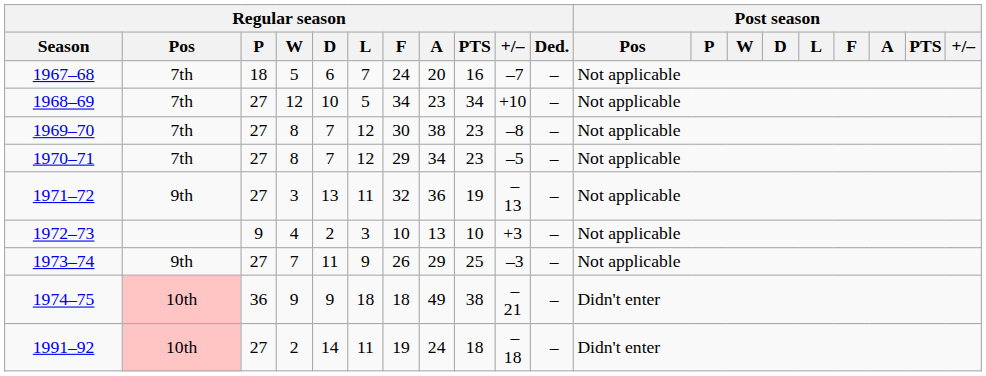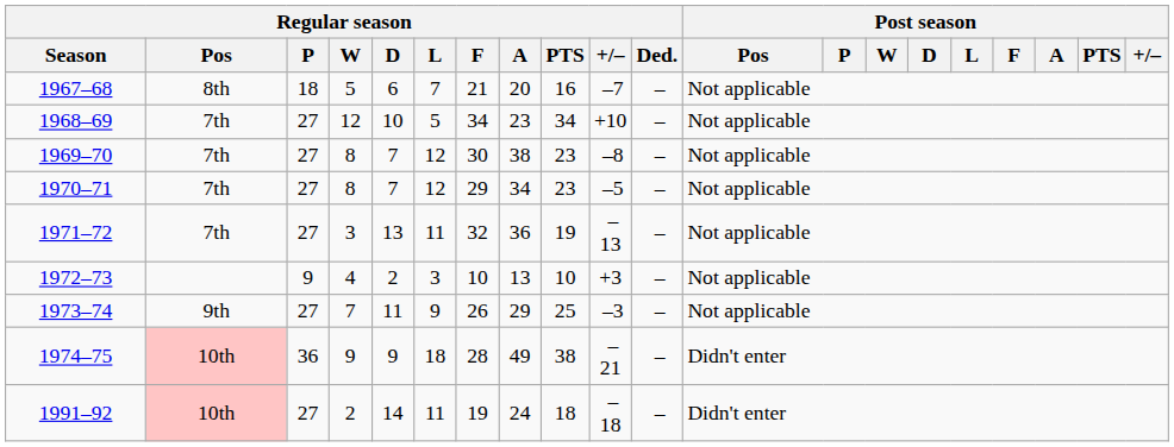 <table class="wikitable">
 <tr>
 <th colspan="11">Regular season</th>
 <th colspan="9">Post season</th>
 </tr>
 <tr>
 <th width="100">Season</th>
 <th width="100">Pos</th>
 <th width="25">P</th>
 <th width="25">W</th>
 <th width="25">D</th>
 <th width="25">L</th>
 <th width="25">F</th>
 <th width="25">A</th>
 <th width="25">PTS</th>
 <th width="25">+/–</th>
 <th width="25">Ded.</th>
 <th width="100">Pos</th>
 <th width="25">P</th>
 <th width="25">W</th>
 <th width="25">D</th>
 <th width="25">L</th>
 <th width="25">F</th>
 <th width="25">A</th>
 <th width="25">PTS</th>
 <th width="25">+/–</th>
 </tr>
 <tr>
 <td align="center"><a href='#'>1967–68</a></td>
-<td align="center">7th</td>
+<td align="center">8th</td>
 <td align="center">18</td>
 <td align="center">5</td>
 <td align="center">6</td>
 <td align="center">7</td>
-<td align="center">24</td>
+<td align="center">21</td>
 <td align="center">20</td>
 <td align="center">16</td>
 <td align="center"> –7</td>
 <td align="center"> –</td>
 <td colspan="9">Not applicable</td>
 </tr>
 <tr>
 <td align="center"><a href='#'>1968–69</a></td>
 <td align="center">7th</td>
 <td align="center">27</td>
 <td align="center">12</td>
 <td align="center">10</td>
 <td align="center">5</td>
 <td align="center">34</td>
 <td align="center">23</td>
 <td align="center">34</td>
 <td align="center">+10</td>
 <td align="center"> –</td>
 <td colspan="9">Not applicable</td>
 </tr>
 <tr>
 <td align="center"><a href='#'>1969–70</a></td>
 <td align="center">7th</td>
 <td align="center">27</td>
 <td align="center">8</td>
 <td align="center">7</td>
 <td align="center">12</td>
 <td align="center">30</td>
 <td align="center">38</td>
 <td align="center">23</td>
 <td align="center"> –8</td>
 <td align="center"> –</td>
 <td colspan="9">Not applicable</td>
 </tr>
 <tr>
 <td align="center"><a href='#'>1970–71</a></td>
 <td align="center">7th</td>
 <td align="center">27</td>
 <td align="center">8</td>
 <td align="center">7</td>
 <td align="center">12</td>
 <td align="center">29</td>
 <td align="center">34</td>
 <td align="center">23</td>
 <td align="center"> –5</td>
 <td align="center"> –</td>
 <td colspan="9">Not applicable</td>
 </tr>
 <tr>
 <td align="center"><a href='#'>1971–72</a></td>
-<td align="center">9th</td>
+<td align="center">7th</td>
 <td align="center">27</td>
 <td align="center">3</td>
 <td align="center">13</td>
 <td align="center">11</td>
 <td align="center">32</td>
 <td align="center">36</td>
 <td align="center">19</td>
 <td align="center"> –13</td>
 <td align="center"> –</td>
 <td colspan="9">Not applicable</td>
 </tr>
 <tr>
 <td align="center"><a href='#'>1972–73</a></td>
 <td align="center"></td>
 <td align="center">9</td>
 <td align="center">4</td>
 <td align="center">2</td>
 <td align="center">3</td>
 <td align="center">10</td>
 <td align="center">13</td>
 <td align="center">10</td>
 <td align="center">+3</td>
 <td align="center"> –</td>
 <td colspan="9">Not applicable</td>
 </tr>
 <tr>
 <td align="center"><a href='#'>1973–74</a></td>
 <td align="center">9th</td>
 <td align="center">27</td>
 <td align="center">7</td>
 <td align="center">11</td>
 <td align="center">9</td>
 <td align="center">26</td>
 <td align="center">29</td>
 <td align="center">25</td>
 <td align="center"> –3</td>
 <td align="center"> –</td>
 <td colspan="9">Not applicable</td>
 </tr>
 <tr>
 <td align="center"><a href='#'>1974–75</a></td>
 <td align="center" bgcolor="FFC5C5">10th</td>
 <td align="center">36</td>
 <td align="center">9</td>
 <td align="center">9</td>
 <td align="center">18</td>
-<td align="center">18</td>
+<td align="center">28</td>
 <td align="center">49</td>
 <td align="center">38</td>
 <td align="center"> –21</td>
 <td align="center"> –</td>
 <td colspan="9">Didn't enter</td>
 </tr>
 <tr>
 <td align="center"><a href='#'>1991–92</a></td>
 <td align="center" bgcolor="FFC5C5">10th</td>
 <td align="center">27</td>
 <td align="center">2</td>
 <td align="center">14</td>
 <td align="center">11</td>
 <td align="center">19</td>
 <td align="center">24</td>
 <td align="center">18</td>
 <td align="center"> –18</td>
 <td align="center"> –</td>
 <td colspan="9">Didn't enter</td>
 </tr>
 </table>
